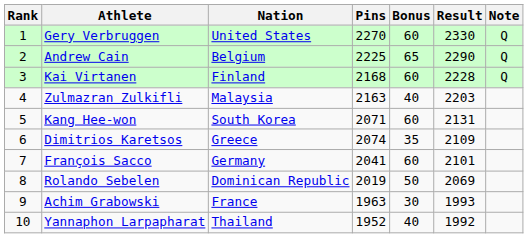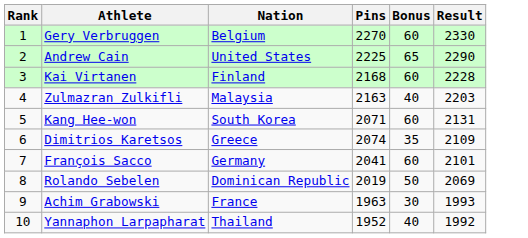 <table class="wikitable sortable" style="text-align:center">
 <tr>
 <th>Rank</th>
 <th>Athlete</th>
 <th>Nation</th>
 <th>Pins</th>
 <th>Bonus</th>
 <th>Result</th>
-<th>Note</th>
 </tr>
 <tr bgcolor=ccffcc>
 <td>1</td>
 <td align=left><a href='#'>Gery Verbruggen</a></td>
-<td align=left> <a href='#'>United States</a></td>
+<td align=left> <a href='#'>Belgium</a></td>
 <td>2270</td>
 <td>60</td>
 <td>2330</td>
-<td>Q</td>
 </tr>
 <tr bgcolor=ccffcc>
 <td>2</td>
 <td align=left><a href='#'>Andrew Cain</a></td>
-<td align=left> <a href='#'>Belgium</a></td>
+<td align=left> <a href='#'>United States</a></td>
 <td>2225</td>
 <td>65</td>
 <td>2290</td>
-<td>Q</td>
 </tr>
 <tr bgcolor=ccffcc>
 <td>3</td>
 <td align=left><a href='#'>Kai Virtanen</a></td>
 <td align=left> <a href='#'>Finland</a></td>
 <td>2168</td>
 <td>60</td>
 <td>2228</td>
-<td>Q</td>
 </tr>
 <tr>
 <td>4</td>
 <td align=left><a href='#'>Zulmazran Zulkifli</a></td>
 <td align=left> <a href='#'>Malaysia</a></td>
 <td>2163</td>
 <td>40</td>
 <td>2203</td>
-<td></td>
 </tr>
 <tr>
 <td>5</td>
 <td align=left><a href='#'>Kang Hee-won</a></td>
 <td align=left> <a href='#'>South Korea</a></td>
 <td>2071</td>
 <td>60</td>
 <td>2131</td>
-<td></td>
 </tr>
 <tr>
 <td>6</td>
 <td align=left><a href='#'>Dimitrios Karetsos</a></td>
 <td align=left> <a href='#'>Greece</a></td>
 <td>2074</td>
 <td>35</td>
 <td>2109</td>
-<td></td>
 </tr>
 <tr>
 <td>7</td>
 <td align=left><a href='#'>François Sacco</a></td>
 <td align=left> <a href='#'>Germany</a></td>
 <td>2041</td>
 <td>60</td>
 <td>2101</td>
-<td></td>
 </tr>
 <tr>
 <td>8</td>
 <td align=left><a href='#'>Rolando Sebelen</a></td>
 <td align=left> <a href='#'>Dominican Republic</a></td>
 <td>2019</td>
 <td>50</td>
 <td>2069</td>
-<td></td>
 </tr>
 <tr>
 <td>9</td>
 <td align=left><a href='#'>Achim Grabowski</a></td>
 <td align=left> <a href='#'>France</a></td>
 <td>1963</td>
 <td>30</td>
 <td>1993</td>
-<td></td>
 </tr>
 <tr>
 <td>10</td>
 <td align=left><a href='#'>Yannaphon Larpapharat</a></td>
 <td align=left> <a href='#'>Thailand</a></td>
 <td>1952</td>
 <td>40</td>
 <td>1992</td>
-<td></td>
 </tr>
 </table>
